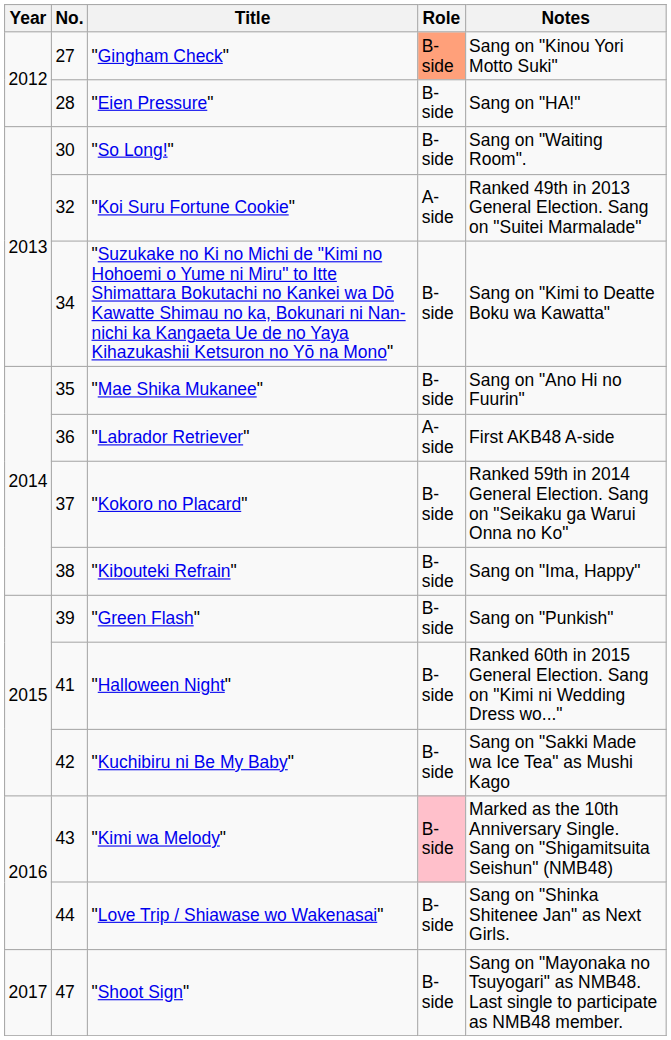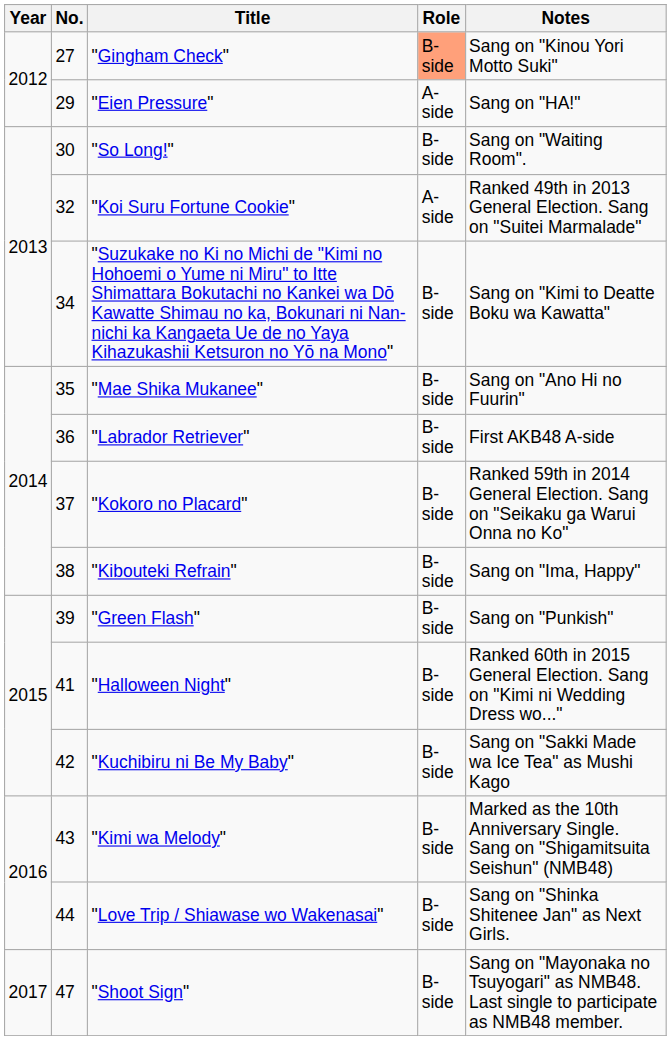 <table class="wikitable sortable">
 <tr>
 <th>Year</th>
 <th data-sort-type="number">No. </th>
 <th>Title </th>
 <th>Role </th>
 <th class="unsortable">Notes </th>
 </tr>
 <tr>
 <td rowspan="2">2012</td>
 <td>27</td>
 <td>"<a href='#'>Gingham Check</a>"</td>
 <td style="background: lightsalmon;">B-side</td>
 <td>Sang on "Kinou Yori Motto Suki"</td>
 </tr>
 <tr>
-<td>28</td>
+<td>29</td>
 <td>"<a href='#'>Eien Pressure</a>"</td>
-<td>B-side</td>
+<td>A-side</td>
 <td>Sang on "HA!"</td>
 </tr>
 <tr>
 <td rowspan="3">2013</td>
 <td>30</td>
 <td>"<a href='#'>So Long!</a>"</td>
 <td>B-side</td>
 <td>Sang on "Waiting Room".</td>
 </tr>
 <tr>
 <td>32</td>
 <td>"<a href='#'>Koi Suru Fortune Cookie</a>"</td>
 <td>A-side</td>
 <td>Ranked 49th in 2013 General Election. Sang on "Suitei Marmalade"</td>
 </tr>
 <tr>
 <td>34</td>
 <td>"<a href='#'>Suzukake no Ki no Michi de "Kimi no Hohoemi o Yume ni Miru" to Itte Shimattara Bokutachi no Kankei wa Dō Kawatte Shimau no ka, Bokunari ni Nan-nichi ka Kangaeta Ue de no Yaya Kihazukashii Ketsuron no Yō na Mono</a>"</td>
 <td>B-side</td>
 <td>Sang on "Kimi to Deatte Boku wa Kawatta"</td>
 </tr>
 <tr>
 <td rowspan="4">2014</td>
 <td>35</td>
 <td>"<a href='#'>Mae Shika Mukanee</a>"</td>
 <td>B-side</td>
 <td>Sang on "Ano Hi no Fuurin"</td>
 </tr>
 <tr>
 <td>36</td>
 <td>"<a href='#'>Labrador Retriever</a>"</td>
-<td>A-side</td>
+<td>B-side</td>
 <td>First AKB48 A-side</td>
 </tr>
 <tr>
 <td>37</td>
 <td>"<a href='#'>Kokoro no Placard</a>"</td>
 <td>B-side</td>
 <td>Ranked 59th in 2014 General Election. Sang on "Seikaku ga Warui Onna no Ko"</td>
 </tr>
 <tr>
 <td>38</td>
 <td>"<a href='#'>Kibouteki Refrain</a>"</td>
 <td>B-side</td>
 <td>Sang on "Ima, Happy"</td>
 </tr>
 <tr>
 <td rowspan="3">2015</td>
 <td>39</td>
 <td>"<a href='#'>Green Flash</a>"</td>
 <td>B-side</td>
 <td>Sang on "Punkish"</td>
 </tr>
 <tr>
 <td>41</td>
 <td>"<a href='#'>Halloween Night</a>"</td>
 <td>B-side</td>
 <td>Ranked 60th in 2015 General Election. Sang on "Kimi ni Wedding Dress wo..."</td>
 </tr>
 <tr>
 <td>42</td>
 <td>"<a href='#'>Kuchibiru ni Be My Baby</a>"</td>
 <td>B-side</td>
 <td>Sang on "Sakki Made wa Ice Tea" as  Mushi Kago</td>
 </tr>
 <tr>
 <td rowspan="2">2016</td>
 <td>43</td>
 <td>"<a href='#'>Kimi wa Melody</a>"</td>
-<td style="background: pink;">B-side</td>
+<td>B-side</td>
 <td>Marked as the 10th Anniversary Single. Sang on "Shigamitsuita Seishun" (NMB48)</td>
 </tr>
 <tr>
 <td>44</td>
 <td>"<a href='#'>Love Trip / Shiawase wo Wakenasai</a>"</td>
 <td>B-side</td>
 <td>Sang on "Shinka Shitenee Jan" as Next Girls.</td>
 </tr>
 <tr>
 <td rowspan="1">2017</td>
 <td>47</td>
 <td>"<a href='#'>Shoot Sign</a>"</td>
 <td>B-side</td>
 <td>Sang on "Mayonaka no Tsuyogari" as NMB48. Last single to participate as NMB48 member.</td>
 </tr>
 </table>
